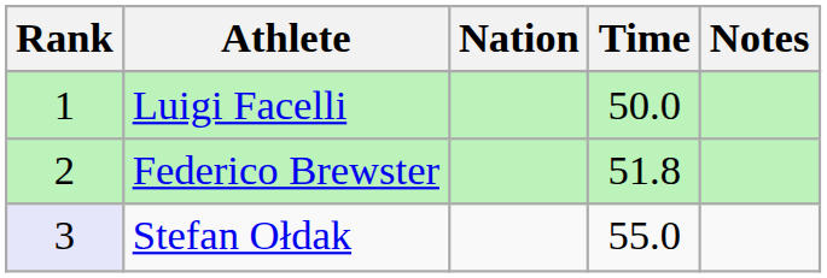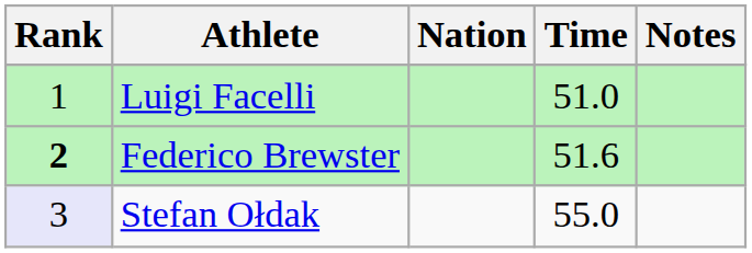 <table class="wikitable sortable" style="text-align:center">
 <tr>
 <th>Rank</th>
 <th>Athlete</th>
 <th>Nation</th>
 <th>Time</th>
 <th>Notes</th>
 </tr>
 <tr>
 </tr>
 <tr bgcolor=bbf3bb>
 <td>1</td>
 <td align=left><a href='#'>Luigi Facelli</a></td>
 <td align=left></td>
-<td>50.0</td>
+<td>51.0</td>
 <td></td>
 </tr>
 <tr bgcolor=bbf3bb>
-<td>2</td>
+<td><strong>2</strong></td>
 <td align=left><a href='#'>Federico Brewster</a></td>
 <td align=left></td>
-<td>51.8</td>
+<td>51.6</td>
 <td></td>
 </tr>
 <tr>
 <td style="background: lavender;">3</td>
 <td align=left><a href='#'>Stefan Ołdak</a></td>
 <td align=left></td>
 <td>55.0</td>
 <td></td>
 </tr>
 </table>
